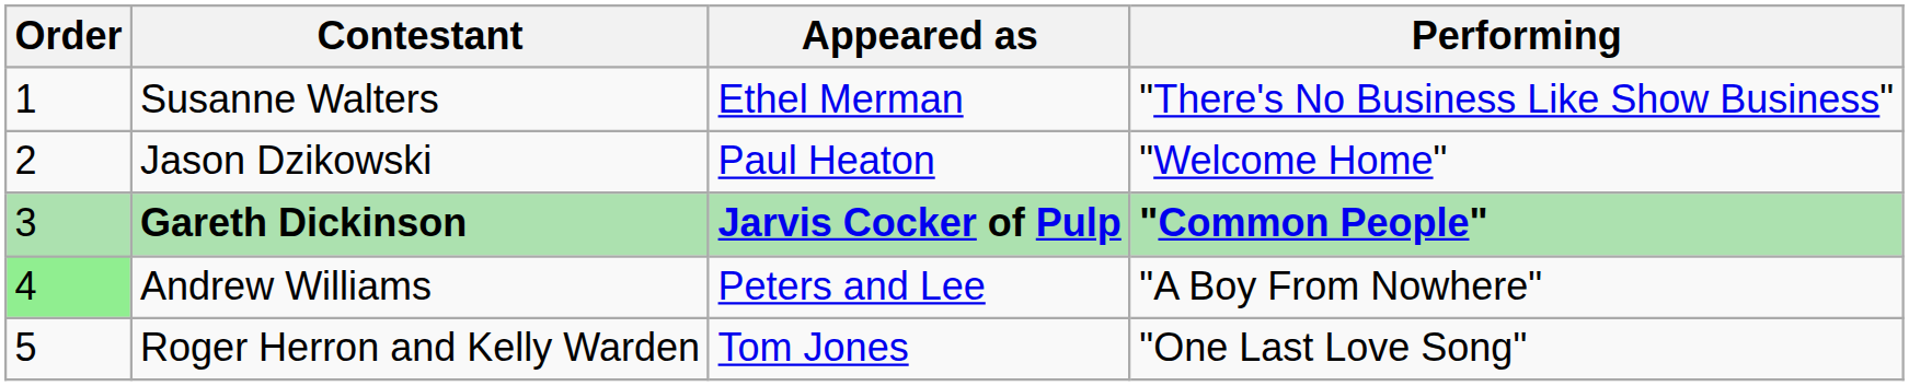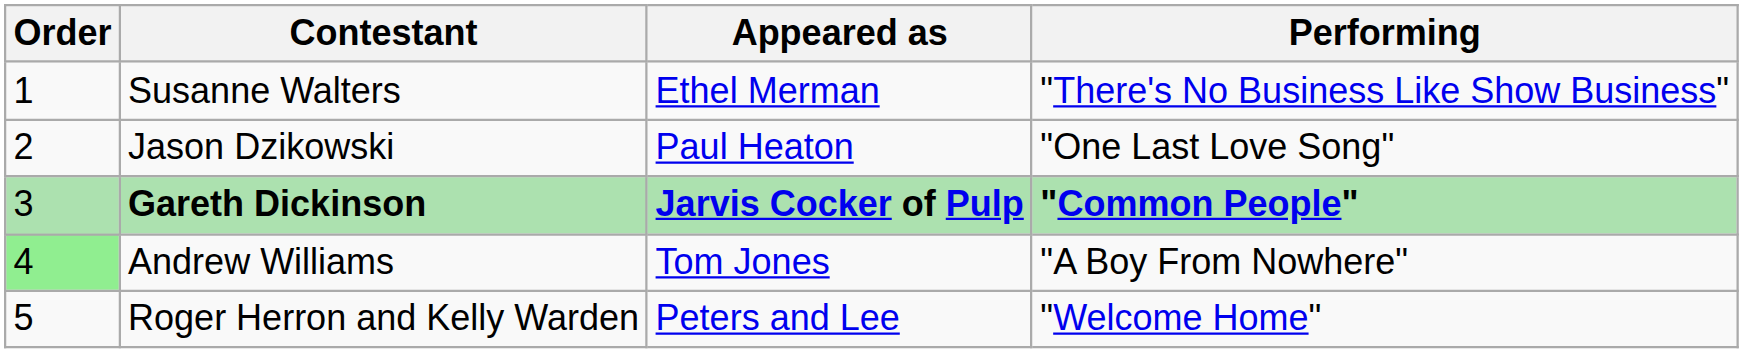 <table class="wikitable">
 <tr>
 <th>Order</th>
 <th>Contestant</th>
 <th>Appeared as</th>
 <th>Performing</th>
 </tr>
 <tr>
 <td>1</td>
 <td>Susanne Walters</td>
 <td><a href='#'>Ethel Merman</a></td>
 <td>"<a href='#'>There's No Business Like Show Business</a>"</td>
 </tr>
 <tr>
 <td>2</td>
 <td>Jason Dzikowski</td>
 <td><a href='#'>Paul Heaton</a></td>
-<td>"<a href='#'>Welcome Home</a>"</td>
+<td>"One Last Love Song"</td>
 </tr>
 <tr style="background:#ACE1AF;">
 <td>3</td>
 <td><strong>Gareth Dickinson</strong></td>
 <td><strong><a href='#'>Jarvis Cocker</a> of <a href='#'>Pulp</a></strong></td>
 <td><strong>"<a href='#'>Common People</a>"</strong></td>
 </tr>
 <tr>
 <td style="background: lightgreen;">4</td>
 <td>Andrew Williams</td>
-<td><a href='#'>Peters and Lee</a></td>
+<td><a href='#'>Tom Jones</a></td>
 <td>"A Boy From Nowhere"</td>
 </tr>
 <tr>
 <td>5</td>
 <td>Roger Herron and Kelly Warden</td>
-<td><a href='#'>Tom Jones</a></td>
-<td>"One Last Love Song"</td>
+<td><a href='#'>Peters and Lee</a></td>
+<td>"<a href='#'>Welcome Home</a>"</td>
 </tr>
 </table>
